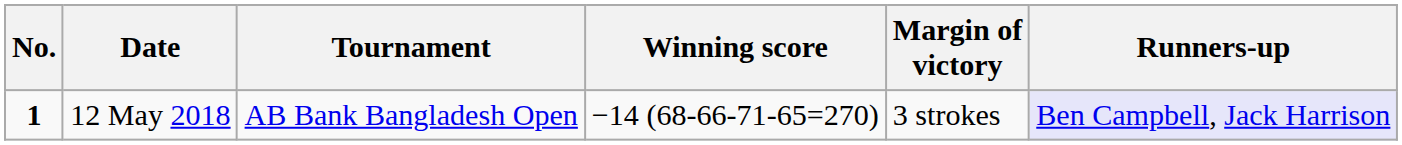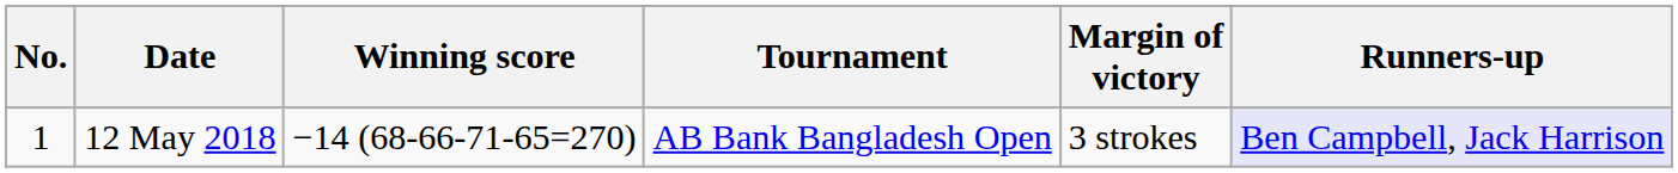 <table class="wikitable" style="font-size:95%;">
 <tr>
 <th>No.</th>
 <th>Date</th>
+<th>Winning score</th>
 <th>Tournament</th>
-<th>Winning score</th>
 <th>Margin of<br>victory</th>
 <th>Runners-up</th>
 </tr>
 <tr>
-<td align=center><strong>1</strong></td>
+<td align=center>1</td>
 <td>12 May <a href='#'>2018</a></td>
+<td>−14 (68-66-71-65=270)</td>
 <td><a href='#'>AB Bank Bangladesh Open</a></td>
-<td>−14 (68-66-71-65=270)</td>
 <td>3 strokes</td>
 <td style="background: lavender;"> <a href='#'>Ben Campbell</a>,  <a href='#'>Jack Harrison</a></td>
 </tr>
 </table>
